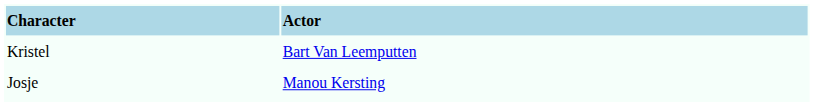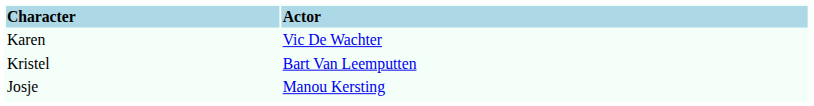 <table width="65%" height="100px" style="background:mintcream" border="0">
 <tr>
 <td style="background:lightblue"><strong>Character</strong></td>
 <td style="background:lightblue"><strong>Actor</strong></td>
+</tr>
+<tr>
+<td>Karen</td>
+<td><a href='#'>Vic De Wachter</a></td>
 </tr>
 <tr>
 <td>Kristel</td>
 <td><a href='#'>Bart Van Leemputten</a></td>
 </tr>
 <tr>
 <td>Josje</td>
 <td><a href='#'>Manou Kersting</a></td>
 </tr>
 <tr>
 </tr>
 </table>
